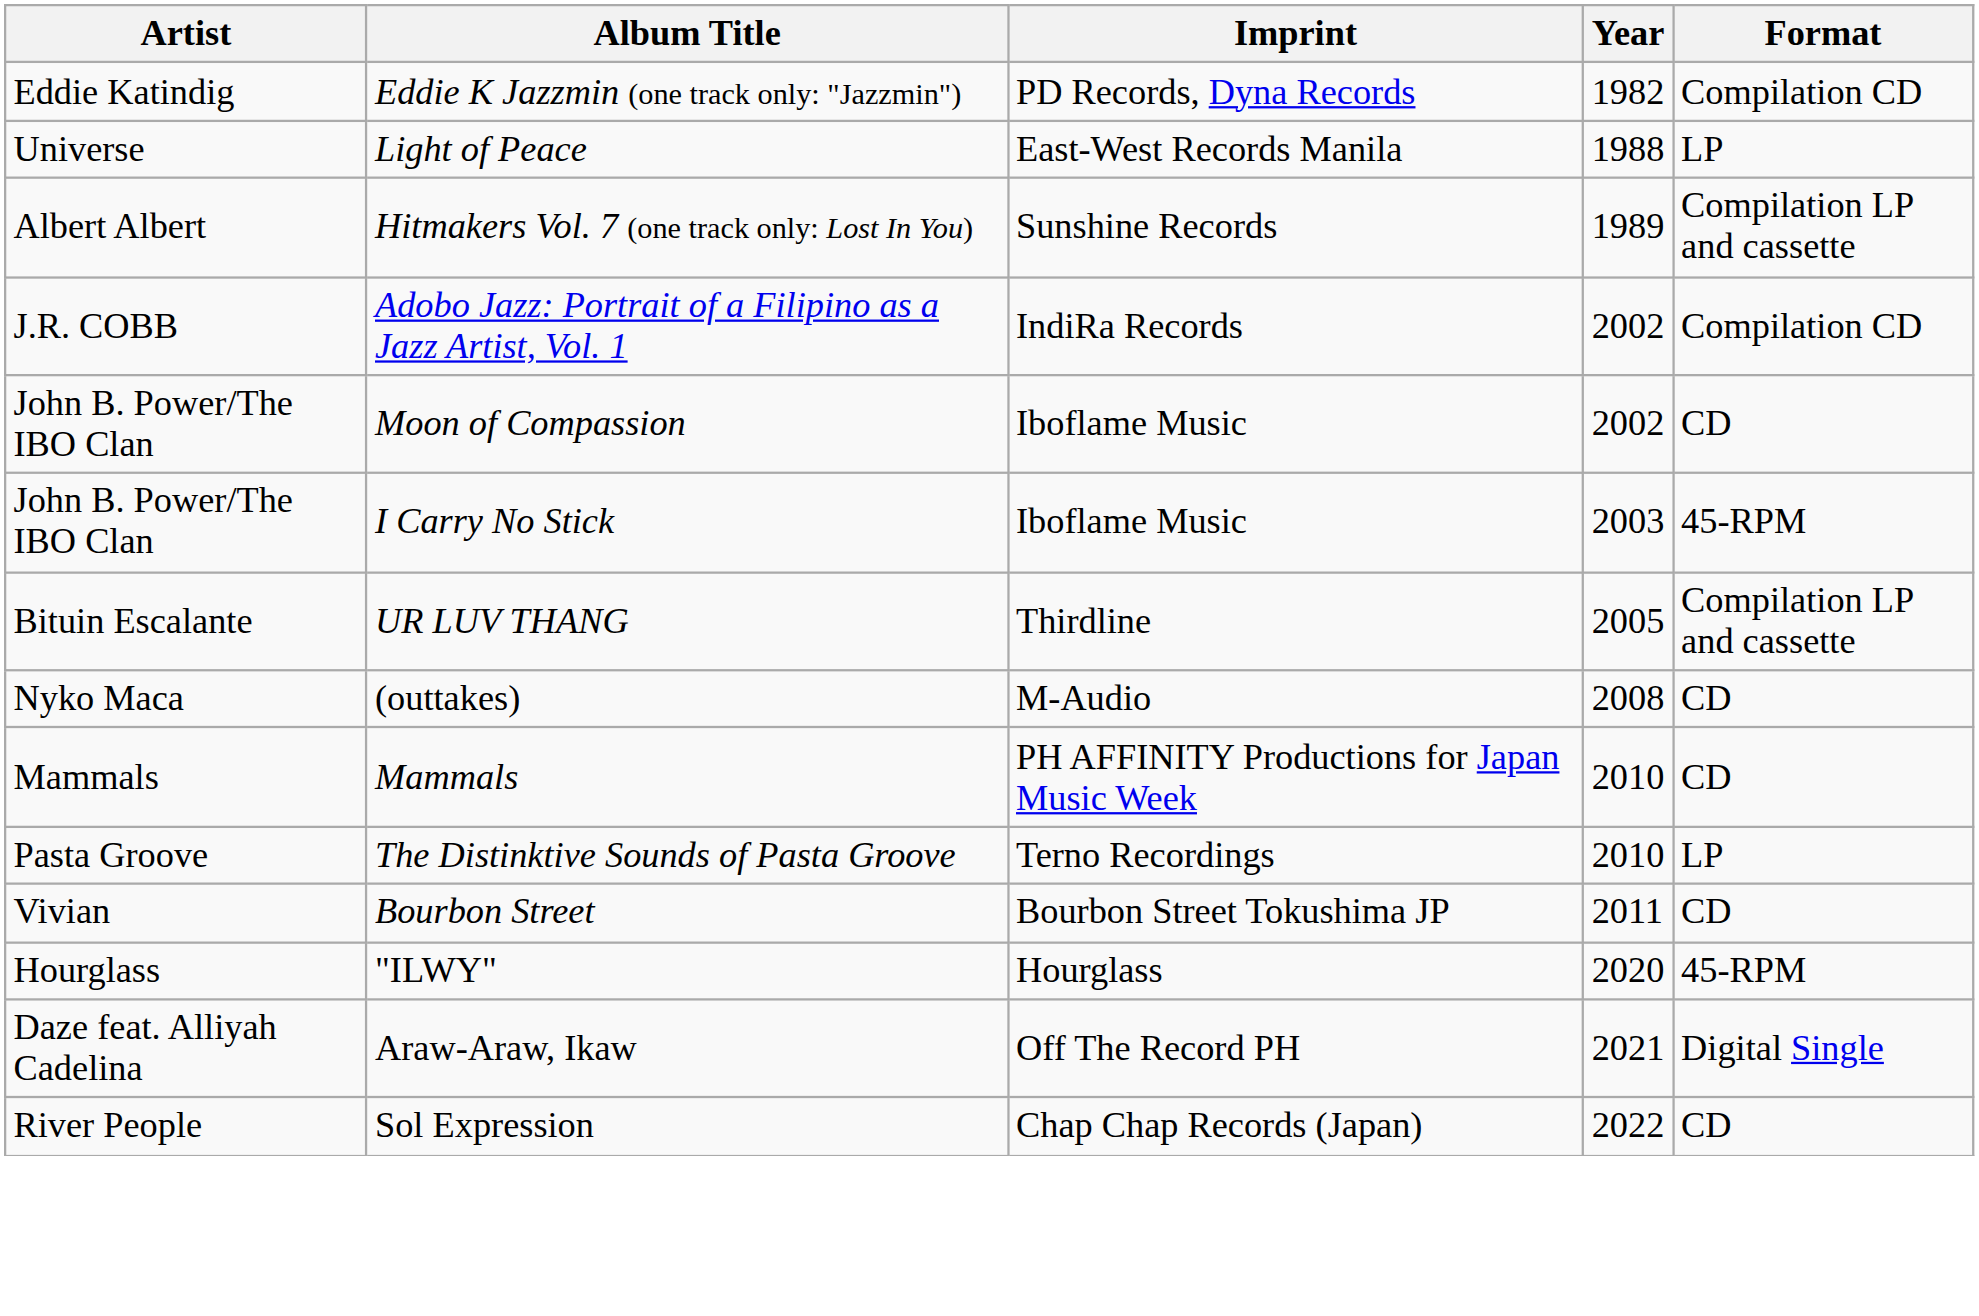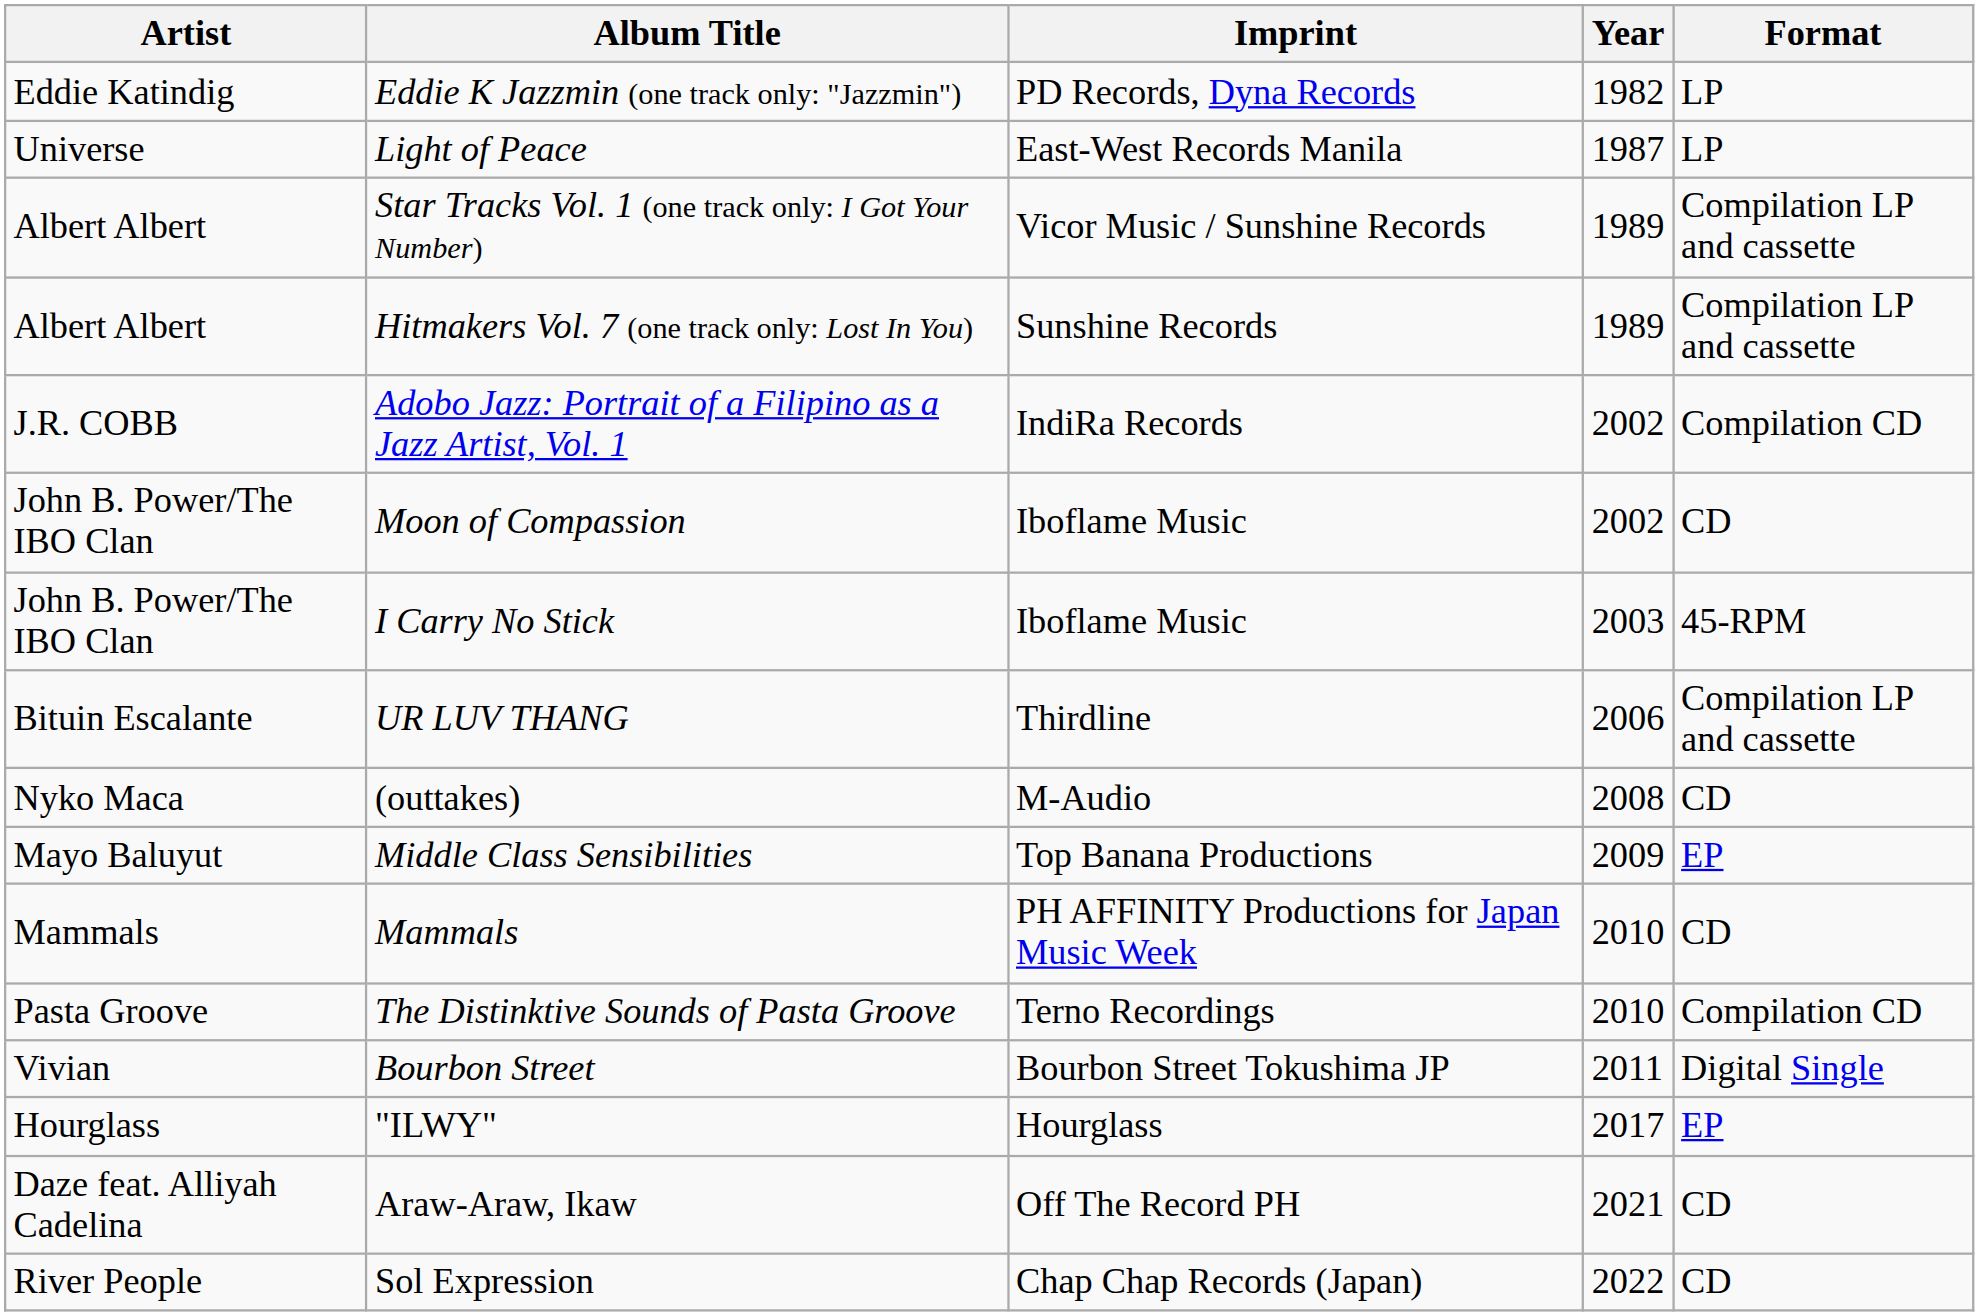 <table class="wikitable sortable">
 <tr>
 <th>Artist</th>
 <th>Album Title</th>
 <th>Imprint</th>
 <th>Year</th>
 <th width=125px>Format</th>
 </tr>
 <tr>
 <td>Eddie Katindig</td>
 <td><em>Eddie K Jazzmin</em> <small>(one track only: "Jazzmin")</small></td>
 <td>PD Records, <a href='#'>Dyna Records</a></td>
 <td>1982</td>
-<td>Compilation CD</td>
+<td>LP</td>
 </tr>
 <tr>
 <td>Universe</td>
 <td><em>Light of Peace</em></td>
 <td>East-West Records Manila</td>
-<td>1988</td>
+<td>1987</td>
 <td>LP</td>
+</tr>
+<tr>
+<td>Albert Albert</td>
+<td><em>Star Tracks Vol. 1</em> <small>(one track only: <em>I Got Your Number</em>)</small></td>
+<td>Vicor Music / Sunshine Records</td>
+<td>1989</td>
+<td>Compilation LP and cassette</td>
 </tr>
 <tr>
 <td>Albert Albert</td>
 <td><em>Hitmakers Vol. 7</em> <small>(one track only: <em>Lost In You</em>)</small></td>
 <td>Sunshine Records</td>
 <td>1989</td>
 <td>Compilation LP and cassette</td>
 </tr>
 <tr>
 <td>J.R. COBB</td>
 <td><em><a href='#'>Adobo Jazz: Portrait of a Filipino as a Jazz Artist, Vol. 1</a></em></td>
 <td>IndiRa Records</td>
 <td>2002</td>
 <td>Compilation CD</td>
 </tr>
 <tr>
 <td>John B. Power/The IBO Clan</td>
 <td><em>Moon of Compassion</em></td>
 <td>Iboflame Music</td>
 <td>2002</td>
 <td>CD</td>
 </tr>
 <tr>
 <td>John B. Power/The IBO Clan</td>
 <td><em>I Carry No Stick</em></td>
 <td>Iboflame Music</td>
 <td>2003</td>
 <td>45-RPM</td>
 </tr>
 <tr>
 <td>Bituin Escalante</td>
 <td><em>UR LUV THANG</em></td>
 <td>Thirdline</td>
-<td>2005</td>
+<td>2006</td>
 <td>Compilation LP and cassette</td>
 </tr>
 <tr>
 <td>Nyko Maca</td>
 <td>(outtakes)</td>
 <td>M-Audio</td>
 <td>2008</td>
 <td>CD</td>
+</tr>
+<tr>
+<td>Mayo Baluyut</td>
+<td><em>Middle Class Sensibilities</em></td>
+<td>Top Banana Productions</td>
+<td>2009</td>
+<td><a href='#'>EP</a></td>
 </tr>
 <tr>
 <td>Mammals</td>
 <td><em>Mammals</em></td>
 <td>PH AFFINITY Productions for <a href='#'>Japan Music Week</a></td>
 <td>2010</td>
 <td>CD</td>
 </tr>
 <tr>
 <td>Pasta Groove</td>
 <td><em>The Distinktive Sounds of Pasta Groove</em></td>
 <td>Terno Recordings</td>
 <td>2010</td>
-<td>LP</td>
+<td>Compilation CD</td>
 </tr>
 <tr>
 <td>Vivian</td>
 <td><em>Bourbon Street</em></td>
 <td>Bourbon Street Tokushima JP</td>
 <td>2011</td>
-<td>CD</td>
+<td>Digital <a href='#'>Single</a></td>
 </tr>
 <tr>
 <td>Hourglass</td>
 <td>"ILWY"</td>
 <td>Hourglass</td>
-<td>2020</td>
-<td>45-RPM</td>
+<td>2017</td>
+<td><a href='#'>EP</a></td>
 </tr>
 <tr>
 <td>Daze feat. Alliyah Cadelina</td>
 <td>Araw-Araw, Ikaw</td>
 <td>Off The Record PH</td>
 <td>2021</td>
-<td>Digital <a href='#'>Single</a></td>
+<td>CD</td>
 </tr>
 <tr>
 <td>River People</td>
 <td>Sol Expression</td>
 <td>Chap Chap Records (Japan)</td>
 <td>2022</td>
 <td>CD</td>
 </tr>
 </table>
